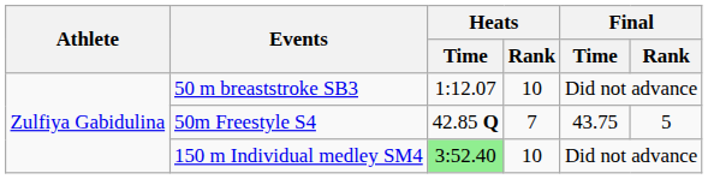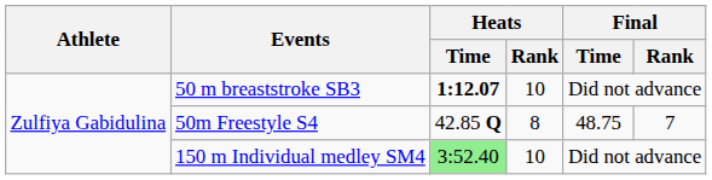 <table class=wikitable style="font-size:90%">
 <tr>
 <th rowspan="2">Athlete</th>
 <th rowspan="2">Events</th>
 <th colspan="2">Heats</th>
 <th colspan="2">Final</th>
 </tr>
 <tr>
 <th>Time</th>
 <th>Rank</th>
 <th>Time</th>
 <th>Rank</th>
 </tr>
 <tr align=center>
 <td align=left rowspan=3><a href='#'>Zulfiya Gabidulina</a></td>
 <td align=left><a href='#'>50 m breaststroke SB3</a></td>
-<td>1:12.07</td>
+<td><strong>1:12.07</strong></td>
 <td>10</td>
 <td Colspan=2>Did not advance</td>
 </tr>
 <tr align=center>
 <td align=left><a href='#'>50m Freestyle S4</a></td>
 <td>42.85 <strong>Q</strong></td>
+<td>8</td>
+<td>48.75</td>
 <td>7</td>
-<td>43.75</td>
-<td>5</td>
 </tr>
 <tr align=center>
 <td align=left><a href='#'>150 m Individual medley SM4</a></td>
 <td style="background: lightgreen;">3:52.40</td>
 <td>10</td>
 <td Colspan=2>Did not advance</td>
 </tr>
 </table>
